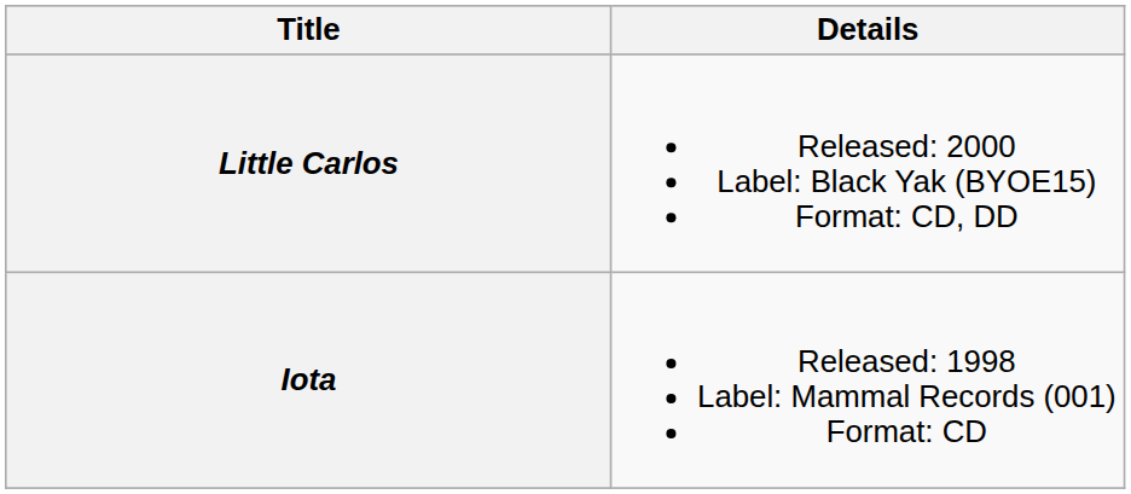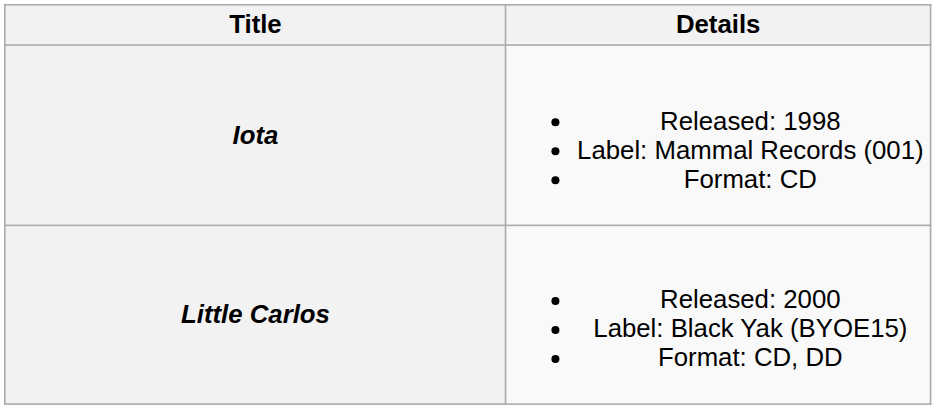 <table class="wikitable plainrowheaders" style="text-align:center;" border="1">
 <tr>
 <th scope="col" style="width:19em;">Title</th>
 <th scope="col" style="width:16em;">Details</th>
 </tr>
 <tr>
+<th scope="row"><em>Iota</em></th>
+<td><br><ul><li>Released: 1998</li><li>Label: Mammal Records (001)</li><li>Format: CD</li></ul></td>
+</tr>
+<tr>
 <th scope="row"><em>Little Carlos</em></th>
 <td><br><ul><li>Released: 2000</li><li>Label: Black Yak (BYOE15)</li><li>Format: CD, DD</li></ul></td>
 </tr>
-<tr>
-<th scope="row"><em>Iota</em></th>
-<td><br><ul><li>Released: 1998</li><li>Label: Mammal Records (001)</li><li>Format: CD</li></ul></td>
-</tr>
 </table>
